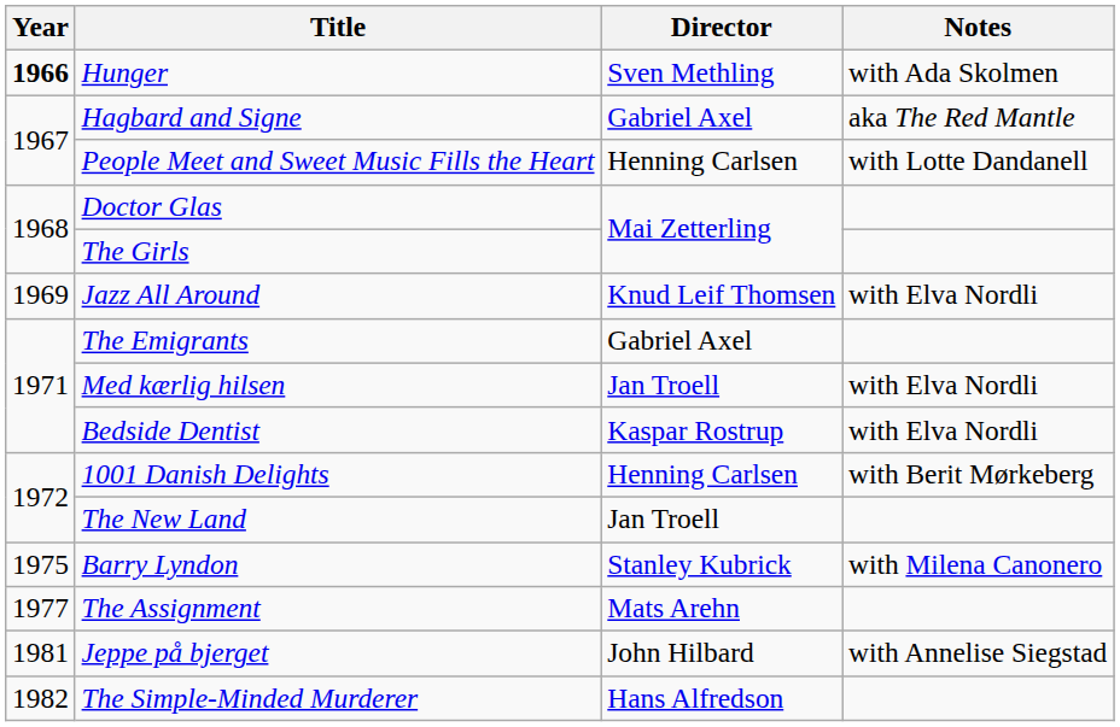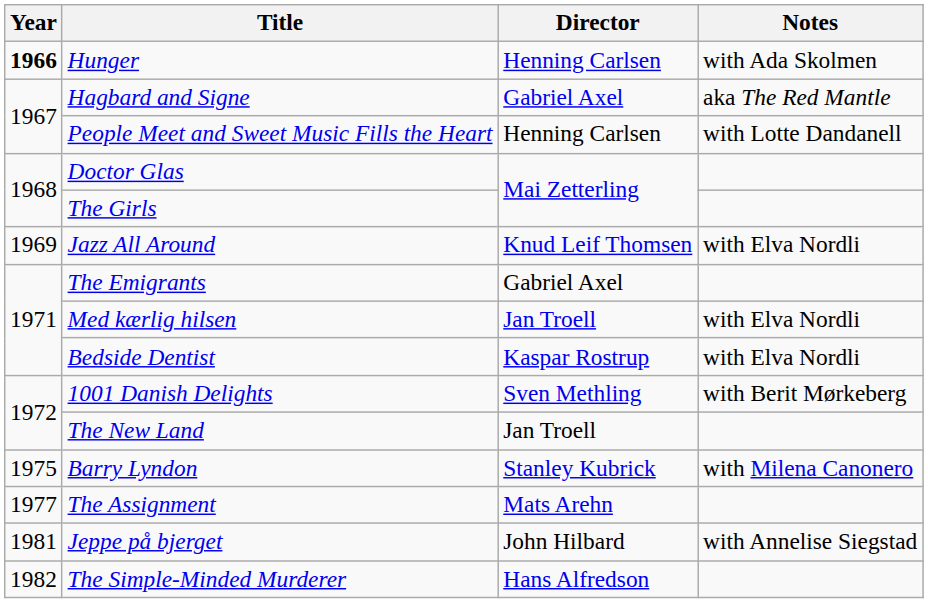 <table class="wikitable sortable">
 <tr>
 <th>Year</th>
 <th>Title</th>
 <th>Director</th>
 <th>Notes</th>
 </tr>
 <tr>
 <td><strong>1966</strong></td>
 <td><em><a href='#'>Hunger</a></em></td>
-<td><a href='#'>Sven Methling</a></td>
+<td><a href='#'>Henning Carlsen</a></td>
 <td>with Ada Skolmen</td>
 </tr>
 <tr>
 <td rowspan="2">1967</td>
 <td><em><a href='#'>Hagbard and Signe</a></em></td>
 <td><a href='#'>Gabriel Axel</a></td>
 <td>aka <em>The Red Mantle</em></td>
 </tr>
 <tr>
 <td><em><a href='#'>People Meet and Sweet Music Fills the Heart</a></em></td>
 <td>Henning Carlsen</td>
 <td>with Lotte Dandanell</td>
 </tr>
 <tr>
 <td rowspan="2">1968</td>
 <td><em><a href='#'>Doctor Glas</a></em></td>
 <td rowspan="2"><a href='#'>Mai Zetterling</a></td>
 <td></td>
 </tr>
 <tr>
 <td><em><a href='#'>The Girls</a></em></td>
 <td></td>
 </tr>
 <tr>
 <td>1969</td>
 <td><em><a href='#'>Jazz All Around</a></em></td>
 <td><a href='#'>Knud Leif Thomsen</a></td>
 <td>with Elva Nordli</td>
 </tr>
 <tr>
 <td rowspan="3">1971</td>
 <td><em><a href='#'>The Emigrants</a></em></td>
 <td>Gabriel Axel</td>
 <td></td>
 </tr>
 <tr>
 <td><em><a href='#'>Med kærlig hilsen</a></em></td>
 <td><a href='#'>Jan Troell</a></td>
 <td>with Elva Nordli</td>
 </tr>
 <tr>
 <td><em><a href='#'>Bedside Dentist</a></em></td>
 <td><a href='#'>Kaspar Rostrup</a></td>
 <td>with Elva Nordli</td>
 </tr>
 <tr>
 <td rowspan="2">1972</td>
 <td><em><a href='#'>1001 Danish Delights</a></em></td>
-<td><a href='#'>Henning Carlsen</a></td>
+<td><a href='#'>Sven Methling</a></td>
 <td>with Berit Mørkeberg</td>
 </tr>
 <tr>
 <td><em><a href='#'>The New Land</a></em></td>
 <td>Jan Troell</td>
 <td></td>
 </tr>
 <tr>
 <td>1975</td>
 <td><em><a href='#'>Barry Lyndon</a></em></td>
 <td><a href='#'>Stanley Kubrick</a></td>
 <td>with <a href='#'>Milena Canonero</a></td>
 </tr>
 <tr>
 <td>1977</td>
 <td><em><a href='#'>The Assignment</a></em></td>
 <td><a href='#'>Mats Arehn</a></td>
 <td></td>
 </tr>
 <tr>
 <td>1981</td>
 <td><em><a href='#'>Jeppe på bjerget</a></em></td>
 <td>John Hilbard</td>
 <td>with Annelise Siegstad</td>
 </tr>
 <tr>
 <td>1982</td>
 <td><em><a href='#'>The Simple-Minded Murderer</a></em></td>
 <td><a href='#'>Hans Alfredson</a></td>
 <td></td>
 </tr>
 </table>
